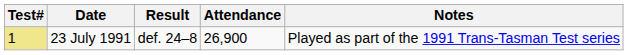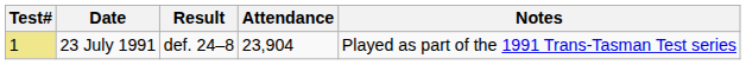 <table class="wikitable">
 <tr>
 <th>Test#</th>
 <th>Date</th>
 <th>Result</th>
 <th>Attendance</th>
 <th>Notes</th>
 </tr>
 <tr>
 <td style="background: khaki;">1</td>
 <td>23 July 1991</td>
 <td> def.  24–8</td>
-<td>26,900</td>
+<td>23,904</td>
 <td>Played as part of the <a href='#'>1991 Trans-Tasman Test series</a></td>
 </tr>
 </table>
